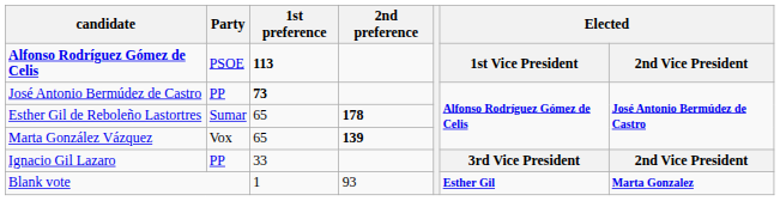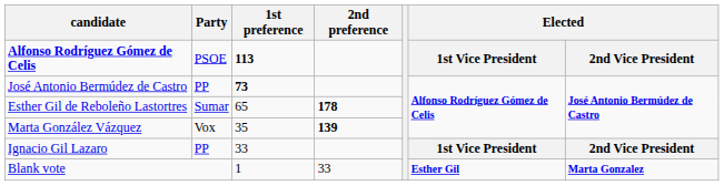 <table class="wikitable">
 <tr>
 <th>candidate</th>
 <th>Party</th>
 <th>1st preference</th>
 <th>2nd preference</th>
 <th rowspan="10"></th>
 <th colspan="2">Elected</th>
 </tr>
 <tr>
 <td><strong><a href='#'>Alfonso Rodríguez Gómez de Celis</a></strong></td>
 <td><a href='#'>PSOE</a></td>
 <td><strong>113</strong></td>
 <td></td>
 <th>1st Vice President</th>
 <th>2nd Vice President</th>
 </tr>
 <tr>
 <td><a href='#'>José Antonio Bermúdez de Castro</a></td>
 <td><a href='#'>PP</a></td>
 <td><strong>73</strong></td>
 <td></td>
 <td rowspan="3"><small><strong><a href='#'>Alfonso Rodríguez Gómez de Celis</a></strong></small></td>
 <td rowspan="3"><small><strong><a href='#'>José Antonio Bermúdez de Castro</a></strong></small></td>
 </tr>
 <tr>
 <td><a href='#'>Esther Gil de Reboleño Lastortres</a></td>
 <td><a href='#'>Sumar</a></td>
 <td>65</td>
 <td><strong>178</strong></td>
 </tr>
 <tr>
 <td><a href='#'>Marta González Vázquez</a></td>
 <td>Vox</td>
-<td>65</td>
+<td>35</td>
 <td><strong>139</strong></td>
 </tr>
 <tr>
 <td><a href='#'>Ignacio Gil Lazaro</a></td>
 <td><a href='#'>PP</a></td>
 <td>33</td>
 <td></td>
-<th>3rd Vice President</th>
+<th>1st Vice President</th>
 <th>2nd Vice President</th>
 </tr>
 <tr>
 <td colspan="2"><a href='#'>Blank vote</a></td>
 <td>1</td>
-<td>93</td>
+<td>33</td>
 <td rowspan="4"><small><strong><a href='#'>Esther Gil</a></strong></small></td>
 <td rowspan="4"><small><strong><a href='#'>Marta Gonzalez</a></strong></small></td>
 </tr>
 </table>
